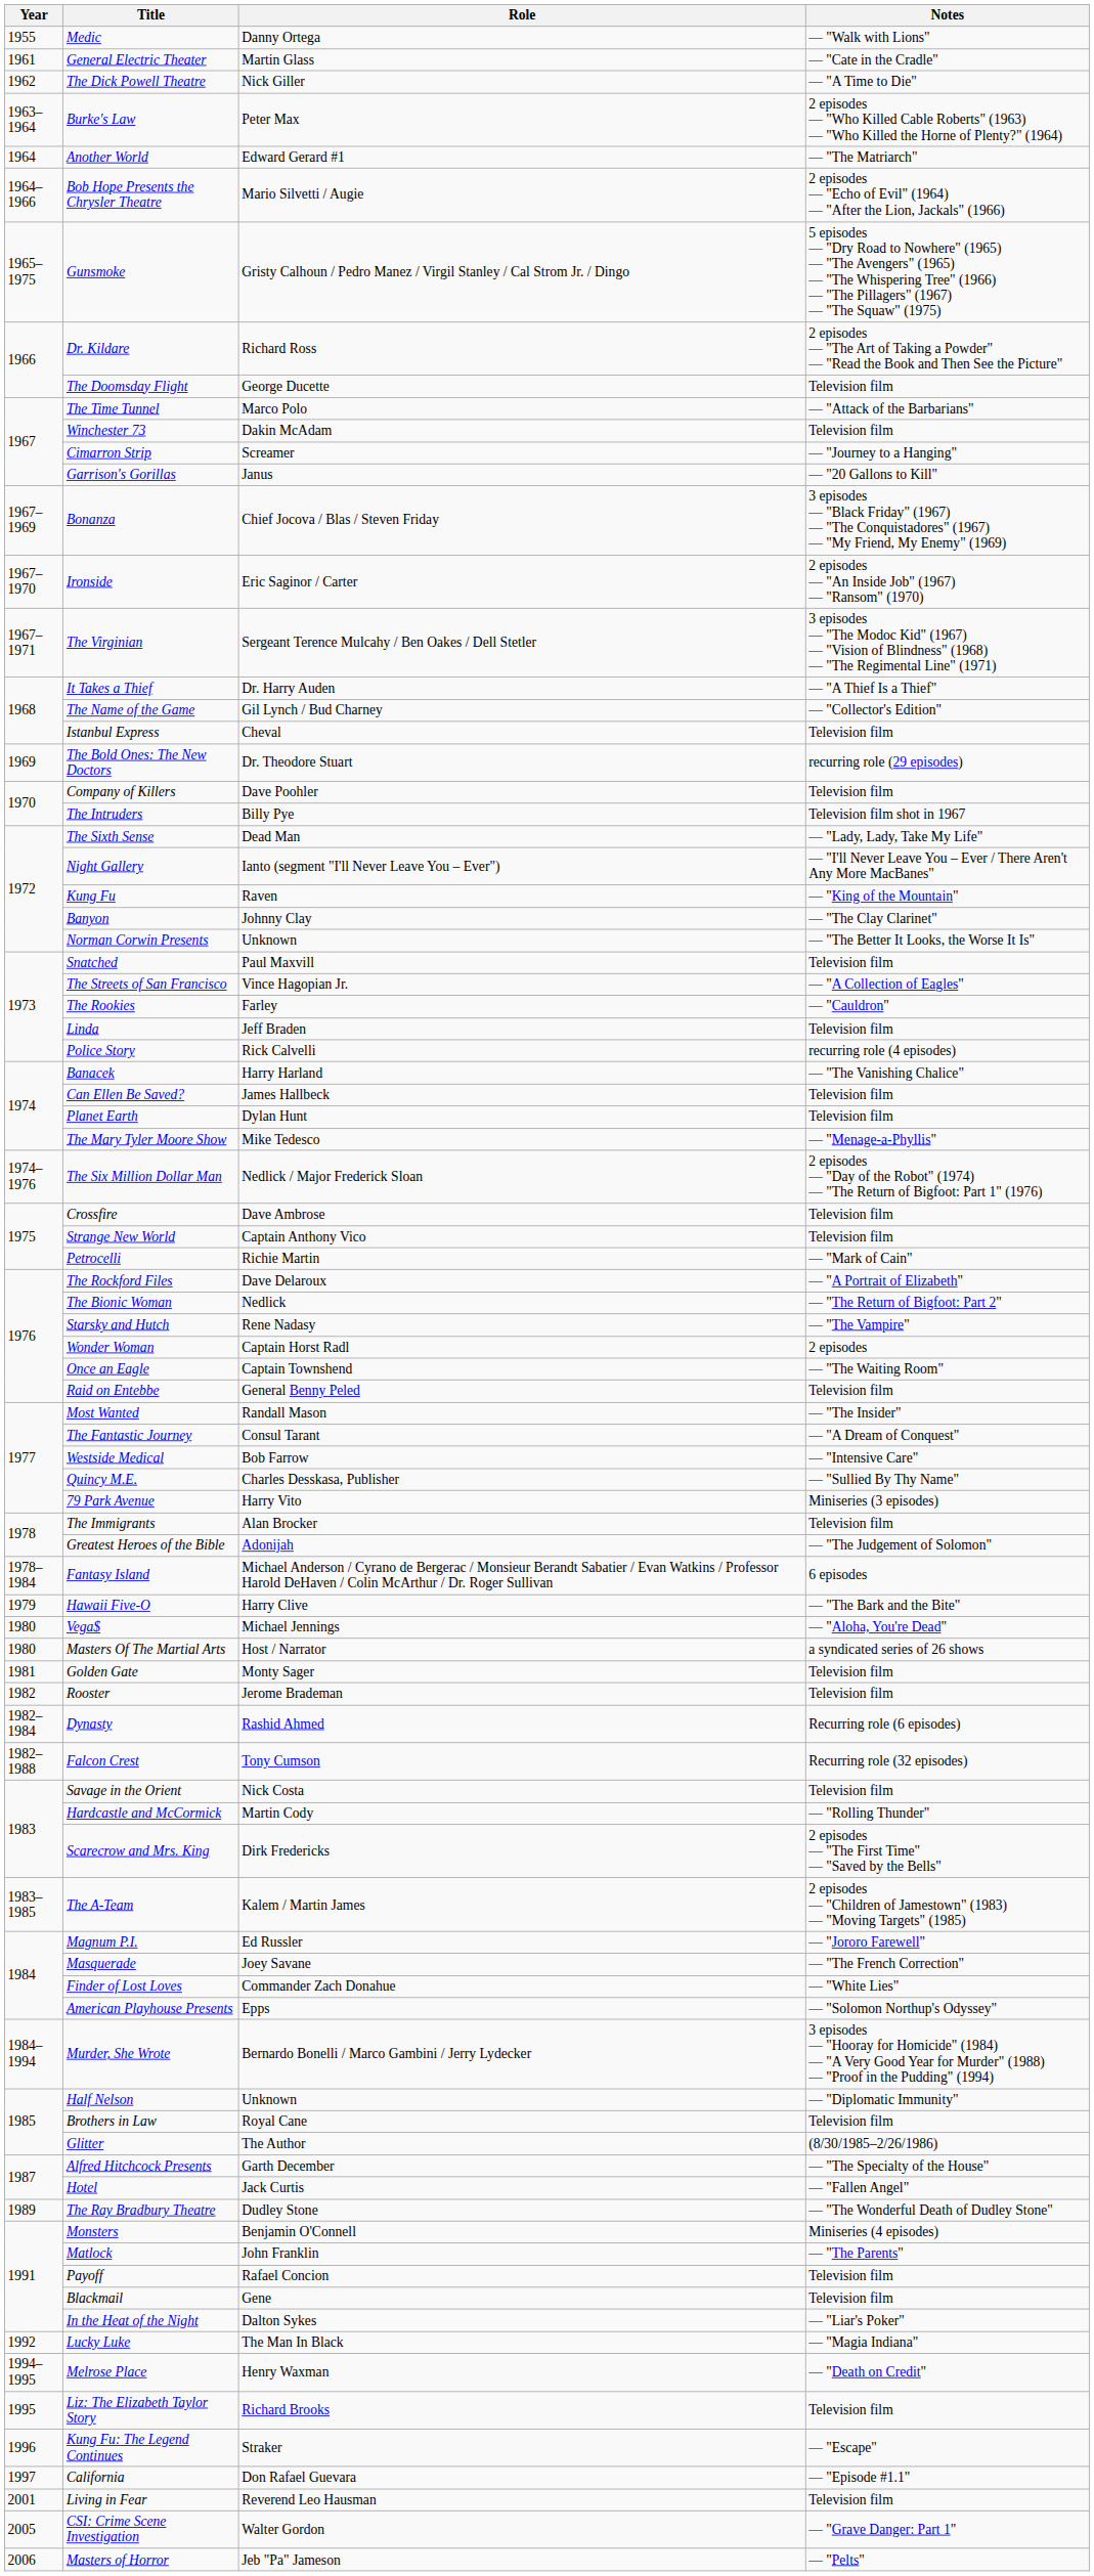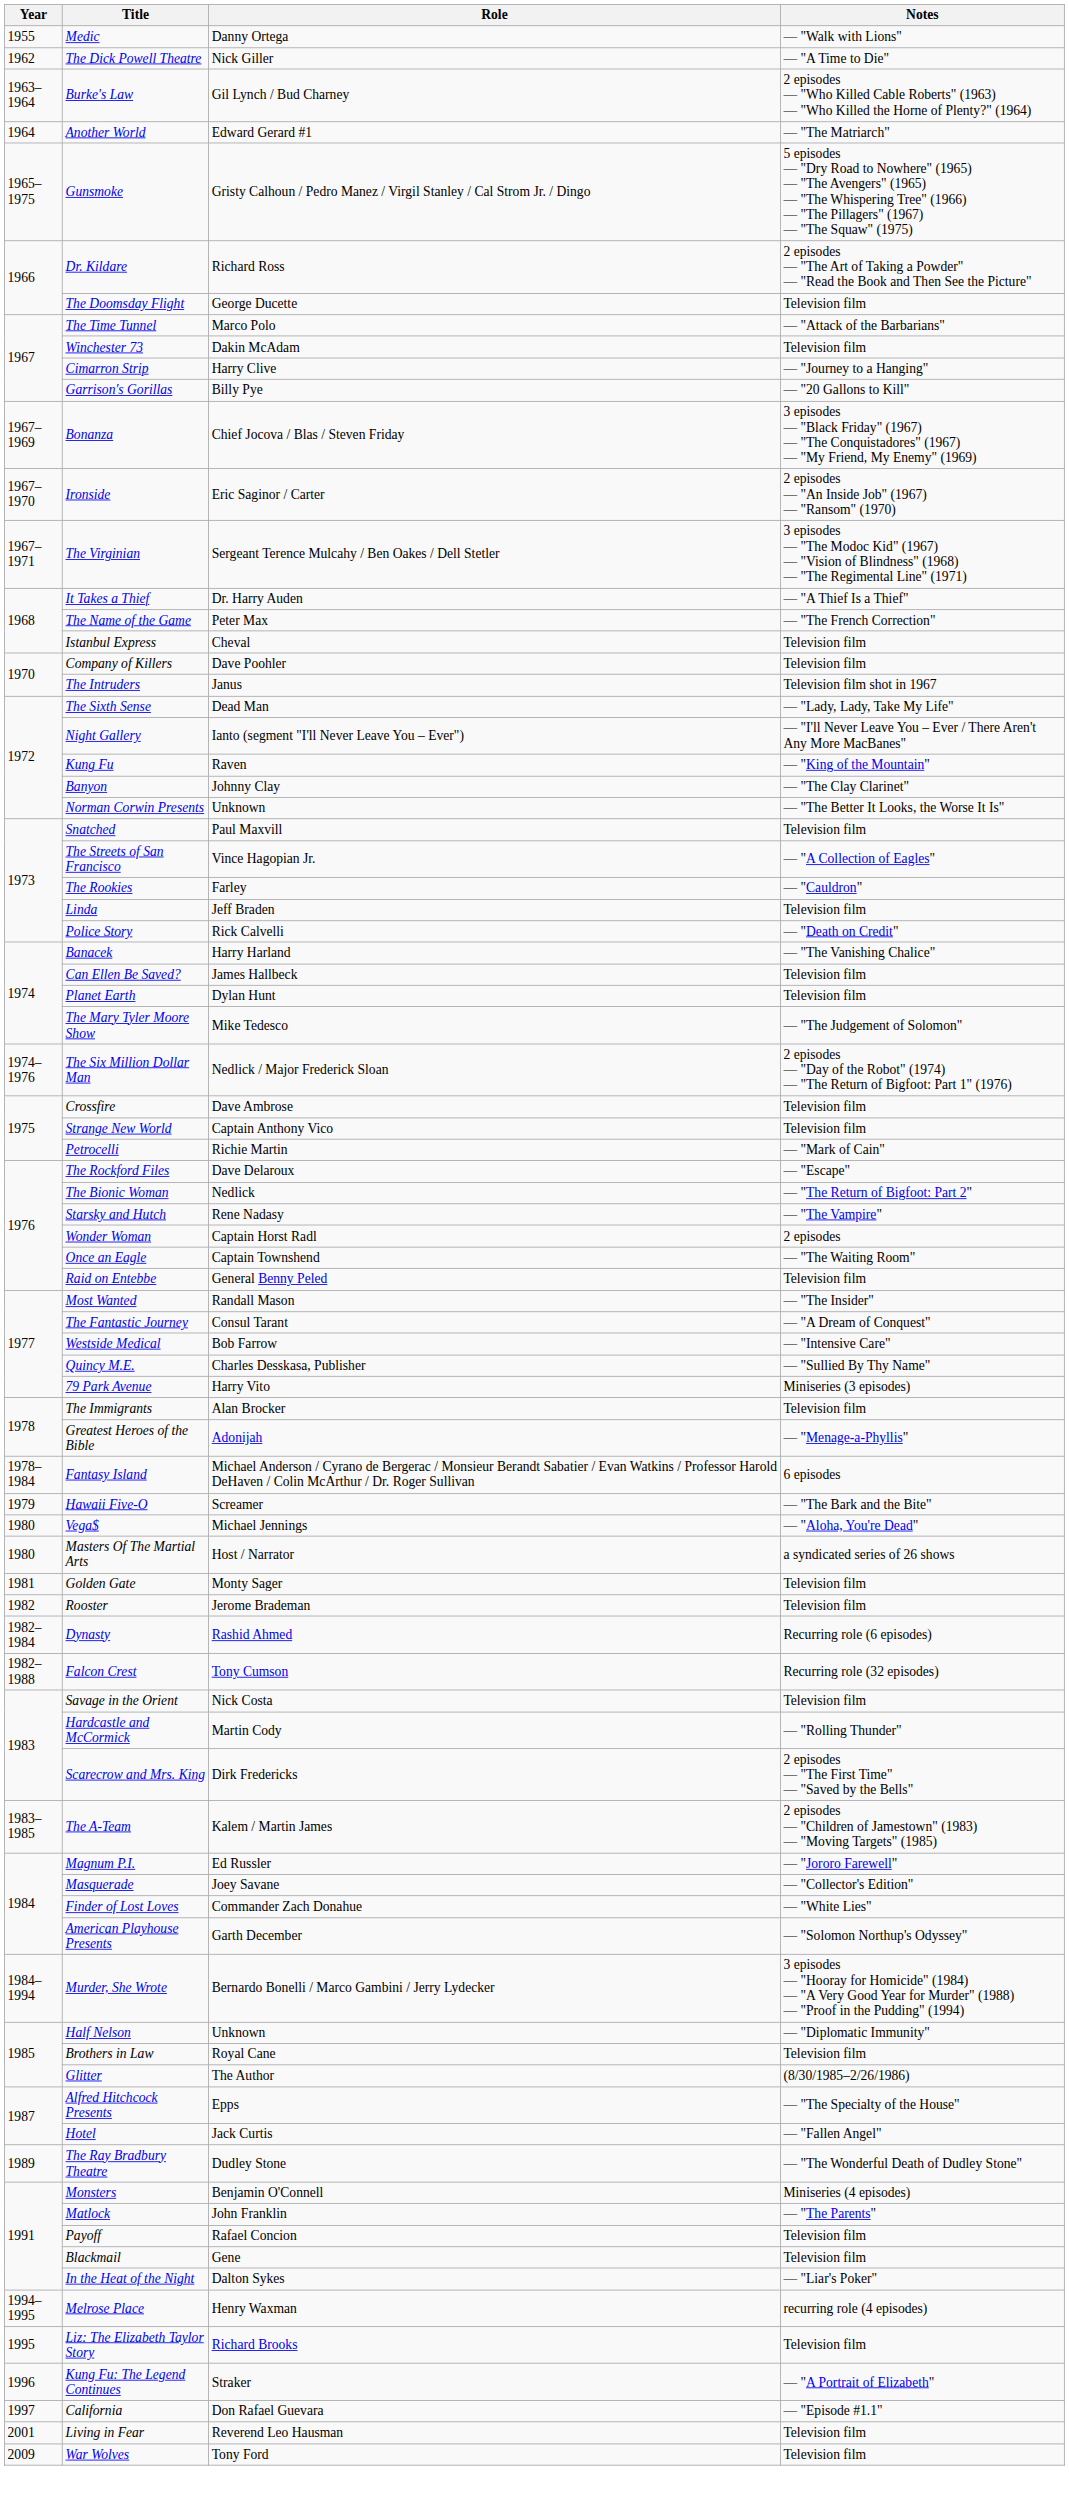 <table class="wikitable sortable">
 <tr>
 <th>Year</th>
 <th>Title</th>
 <th>Role</th>
 <th class="unsortable">Notes</th>
 </tr>
 <tr>
 <td>1955</td>
 <td><em><a href='#'>Medic</a></em></td>
 <td>Danny Ortega</td>
 <td>— "Walk with Lions"</td>
 </tr>
 <tr>
-<td>1961</td>
-<td><em><a href='#'>General Electric Theater</a></em></td>
-<td>Martin Glass</td>
-<td>— "Cate in the Cradle"</td>
-</tr>
-<tr>
 <td>1962</td>
 <td><em><a href='#'>The Dick Powell Theatre</a></em></td>
 <td>Nick Giller</td>
 <td>— "A Time to Die"</td>
 </tr>
 <tr>
 <td>1963–1964</td>
 <td><em><a href='#'>Burke's Law</a></em></td>
-<td>Peter Max</td>
+<td>Gil Lynch / Bud Charney</td>
 <td>2 episodes<br>— "Who Killed Cable Roberts" (1963)<br>— "Who Killed the Horne of Plenty?" (1964)</td>
 </tr>
 <tr>
 <td>1964</td>
 <td><em><a href='#'>Another World</a></em></td>
 <td>Edward Gerard #1</td>
 <td>— "The Matriarch"</td>
-</tr>
-<tr http://www.anotherworldhomepage.com/1edward.html>
-<td>1964–1966</td>
-<td><em><a href='#'>Bob Hope Presents the Chrysler Theatre</a></em></td>
-<td>Mario Silvetti / Augie</td>
-<td>2 episodes<br>— "Echo of Evil" (1964)<br>— "After the Lion, Jackals" (1966)</td>
 </tr>
 <tr>
 <td>1965–1975</td>
 <td><em><a href='#'>Gunsmoke</a></em></td>
 <td>Gristy Calhoun / Pedro Manez / Virgil Stanley / Cal Strom Jr. / Dingo</td>
 <td>5 episodes<br>— "Dry Road to Nowhere" (1965)<br>— "The Avengers" (1965)<br>— "The Whispering Tree" (1966)<br>— "The Pillagers" (1967)<br>— "The Squaw" (1975)</td>
 </tr>
 <tr>
 <td rowspan="2">1966</td>
 <td><em><a href='#'>Dr. Kildare</a></em></td>
 <td>Richard Ross</td>
 <td>2 episodes<br>— "The Art of Taking a Powder"<br>— "Read the Book and Then See the Picture"</td>
 </tr>
 <tr>
 <td><em><a href='#'>The Doomsday Flight</a></em></td>
 <td>George Ducette</td>
 <td>Television film</td>
 </tr>
 <tr>
 <td rowspan="4">1967</td>
 <td><em><a href='#'>The Time Tunnel</a></em></td>
 <td>Marco Polo</td>
 <td>— "Attack of the Barbarians"</td>
 </tr>
 <tr>
 <td><em><a href='#'>Winchester 73</a></em></td>
 <td>Dakin McAdam</td>
 <td>Television film</td>
 </tr>
 <tr>
 <td><em><a href='#'>Cimarron Strip</a></em></td>
-<td>Screamer</td>
+<td>Harry Clive</td>
 <td>— "Journey to a Hanging"</td>
 </tr>
 <tr>
 <td><em><a href='#'>Garrison's Gorillas</a></em></td>
-<td>Janus</td>
+<td>Billy Pye</td>
 <td>— "20 Gallons to Kill"</td>
 </tr>
 <tr>
 <td>1967–1969</td>
 <td><em><a href='#'>Bonanza</a></em></td>
 <td>Chief Jocova / Blas / Steven Friday</td>
 <td>3 episodes<br>— "Black Friday" (1967)<br>— "The Conquistadores" (1967)<br>— "My Friend, My Enemy" (1969)</td>
 </tr>
 <tr>
 <td>1967–1970</td>
 <td><em><a href='#'>Ironside</a></em></td>
 <td>Eric Saginor / Carter</td>
 <td>2 episodes<br>— "An Inside Job" (1967)<br>— "Ransom" (1970)</td>
 </tr>
 <tr>
 <td>1967–1971</td>
 <td><em><a href='#'>The Virginian</a></em></td>
 <td>Sergeant Terence Mulcahy / Ben Oakes / Dell Stetler</td>
 <td>3 episodes<br>— "The Modoc Kid" (1967)<br>— "Vision of Blindness" (1968)<br>— "The Regimental Line" (1971)</td>
 </tr>
 <tr>
 <td rowspan="3">1968</td>
 <td><em><a href='#'>It Takes a Thief</a></em></td>
 <td>Dr. Harry Auden</td>
 <td>— "A Thief Is a Thief"</td>
 </tr>
 <tr>
 <td><em><a href='#'>The Name of the Game</a></em></td>
-<td>Gil Lynch / Bud Charney</td>
-<td>— "Collector's Edition"</td>
+<td>Peter Max</td>
+<td>— "The French Correction"</td>
 </tr>
 <tr>
 <td><em>Istanbul Express</em></td>
 <td>Cheval</td>
 <td>Television film</td>
-</tr>
-<tr>
-<td>1969</td>
-<td><em><a href='#'>The Bold Ones: The New Doctors</a></em></td>
-<td>Dr. Theodore Stuart</td>
-<td>recurring role (<a href='#'>29 episodes</a>)</td>
 </tr>
 <tr>
 <td rowspan="2">1970</td>
 <td><em>Company of Killers</em></td>
 <td>Dave Poohler</td>
 <td>Television film</td>
 </tr>
 <tr>
 <td><em><a href='#'>The Intruders</a></em></td>
-<td>Billy Pye</td>
+<td>Janus</td>
 <td>Television film shot in 1967</td>
 </tr>
 <tr>
 <td rowspan="5">1972</td>
 <td><em><a href='#'>The Sixth Sense</a></em></td>
 <td>Dead Man</td>
 <td>— "Lady, Lady, Take My Life"</td>
 </tr>
 <tr>
 <td><em><a href='#'>Night Gallery</a></em></td>
 <td>Ianto (segment "I'll Never Leave You – Ever")</td>
 <td>— "I'll Never Leave You – Ever / There Aren't Any More MacBanes"</td>
 </tr>
 <tr>
 <td><em><a href='#'>Kung Fu</a></em></td>
 <td>Raven</td>
 <td>— "<a href='#'>King of the Mountain</a>"</td>
 </tr>
 <tr>
 <td><em><a href='#'>Banyon</a></em></td>
 <td>Johnny Clay</td>
 <td>— "The Clay Clarinet"</td>
 </tr>
 <tr>
 <td><em><a href='#'>Norman Corwin Presents</a></em></td>
 <td>Unknown</td>
 <td>— "The Better It Looks, the Worse It Is"</td>
 </tr>
 <tr>
 <td rowspan="5">1973</td>
 <td><em><a href='#'>Snatched</a></em></td>
 <td>Paul Maxvill</td>
 <td>Television film</td>
 </tr>
 <tr>
 <td><em><a href='#'>The Streets of San Francisco</a></em></td>
 <td>Vince Hagopian Jr.</td>
 <td>— "<a href='#'>A Collection of Eagles</a>"</td>
 </tr>
 <tr>
 <td><em><a href='#'>The Rookies</a></em></td>
 <td>Farley</td>
 <td>— "<a href='#'>Cauldron</a>"</td>
 </tr>
 <tr>
 <td><em><a href='#'>Linda</a></em></td>
 <td>Jeff Braden</td>
 <td>Television film</td>
 </tr>
 <tr>
 <td><em><a href='#'>Police Story</a></em></td>
 <td>Rick Calvelli</td>
-<td>recurring role (4 episodes)</td>
+<td>— "<a href='#'>Death on Credit</a>"</td>
 </tr>
 <tr>
 <td rowspan="4">1974</td>
 <td><em><a href='#'>Banacek</a></em></td>
 <td>Harry Harland</td>
 <td>— "The Vanishing Chalice"</td>
 </tr>
 <tr>
 <td><em><a href='#'>Can Ellen Be Saved?</a></em></td>
 <td>James Hallbeck</td>
 <td>Television film</td>
 </tr>
 <tr>
 <td><em><a href='#'>Planet Earth</a></em></td>
 <td>Dylan Hunt</td>
 <td>Television film</td>
 </tr>
 <tr>
 <td><em><a href='#'>The Mary Tyler Moore Show</a></em></td>
 <td>Mike Tedesco</td>
-<td>— "<a href='#'>Menage-a-Phyllis</a>"</td>
+<td>— "The Judgement of Solomon"</td>
 </tr>
 <tr>
 <td>1974–1976</td>
 <td><em><a href='#'>The Six Million Dollar Man</a></em></td>
 <td>Nedlick / Major Frederick Sloan</td>
 <td>2 episodes<br>— "Day of the Robot" (1974)<br>— "The Return of Bigfoot: Part 1" (1976)</td>
 </tr>
 <tr>
 <td rowspan="3">1975</td>
 <td><em>Crossfire</em></td>
 <td>Dave Ambrose</td>
 <td>Television film</td>
 </tr>
 <tr>
 <td><em><a href='#'>Strange New World</a></em></td>
 <td>Captain Anthony Vico</td>
 <td>Television film</td>
 </tr>
 <tr>
 <td><em><a href='#'>Petrocelli</a></em></td>
 <td>Richie Martin</td>
 <td>— "Mark of Cain"</td>
 </tr>
 <tr>
 <td rowspan="6">1976</td>
 <td><em><a href='#'>The Rockford Files</a></em></td>
 <td>Dave Delaroux</td>
-<td>— "<a href='#'>A Portrait of Elizabeth</a>"</td>
+<td>— "Escape"</td>
 </tr>
 <tr>
 <td><em><a href='#'>The Bionic Woman</a></em></td>
 <td>Nedlick</td>
 <td>— "<a href='#'>The Return of Bigfoot: Part 2</a>"</td>
 </tr>
 <tr>
 <td><em><a href='#'>Starsky and Hutch</a></em></td>
 <td>Rene Nadasy</td>
 <td>— "<a href='#'>The Vampire</a>"</td>
 </tr>
 <tr>
 <td><em><a href='#'>Wonder Woman</a></em></td>
 <td>Captain Horst Radl</td>
 <td>2 episodes</td>
 </tr>
 <tr>
 <td><em><a href='#'>Once an Eagle</a></em></td>
 <td>Captain Townshend</td>
 <td>— "The Waiting Room"</td>
 </tr>
 <tr>
 <td><em><a href='#'>Raid on Entebbe</a></em></td>
 <td>General <a href='#'>Benny Peled</a></td>
 <td>Television film</td>
 </tr>
 <tr>
 <td rowspan="5">1977</td>
 <td><em><a href='#'>Most Wanted</a></em></td>
 <td>Randall Mason</td>
 <td>— "The Insider"</td>
 </tr>
 <tr>
 <td><em><a href='#'>The Fantastic Journey</a></em></td>
 <td>Consul Tarant</td>
 <td>— "A Dream of Conquest"</td>
 </tr>
 <tr>
 <td><em><a href='#'>Westside Medical</a></em></td>
 <td>Bob Farrow</td>
 <td>— "Intensive Care"</td>
 </tr>
 <tr>
 <td><em><a href='#'>Quincy M.E.</a></em></td>
 <td>Charles Desskasa, Publisher</td>
 <td>— "Sullied By Thy Name"</td>
 </tr>
 <tr>
 <td><em><a href='#'>79 Park Avenue</a></em></td>
 <td>Harry Vito</td>
 <td>Miniseries (3 episodes)</td>
 </tr>
 <tr>
 <td rowspan="2">1978</td>
 <td><em>The Immigrants</em></td>
 <td>Alan Brocker</td>
 <td>Television film</td>
 </tr>
 <tr>
 <td><em>Greatest Heroes of the Bible</em></td>
 <td><a href='#'>Adonijah</a></td>
-<td>— "The Judgement of Solomon"</td>
+<td>— "<a href='#'>Menage-a-Phyllis</a>"</td>
 </tr>
 <tr>
 <td>1978–1984</td>
 <td><em><a href='#'>Fantasy Island</a></em></td>
 <td>Michael Anderson / Cyrano de Bergerac / Monsieur Berandt Sabatier / Evan Watkins / Professor Harold DeHaven / Colin McArthur / Dr. Roger Sullivan</td>
 <td>6 episodes</td>
 </tr>
 <tr>
 <td>1979</td>
 <td><em><a href='#'>Hawaii Five-O</a></em></td>
-<td>Harry Clive</td>
+<td>Screamer</td>
 <td>— "The Bark and the Bite"</td>
 </tr>
 <tr>
 <td>1980</td>
 <td><em><a href='#'>Vega$</a></em></td>
 <td>Michael Jennings</td>
 <td>— "<a href='#'>Aloha, You're Dead</a>"</td>
 </tr>
 <tr>
 <td>1980</td>
 <td><em>Masters Of The Martial Arts</em></td>
 <td>Host / Narrator</td>
 <td>a syndicated series of 26 shows</td>
 </tr>
 <tr>
 <td>1981</td>
 <td><em>Golden Gate</em></td>
 <td>Monty Sager</td>
 <td>Television film</td>
 </tr>
 <tr>
 <td>1982</td>
 <td><em>Rooster</em></td>
 <td>Jerome Brademan</td>
 <td>Television film</td>
 </tr>
 <tr>
 <td>1982–1984</td>
 <td><em><a href='#'>Dynasty</a></em></td>
 <td><a href='#'>Rashid Ahmed</a></td>
 <td>Recurring role (6 episodes)</td>
 </tr>
 <tr>
 <td>1982–1988</td>
 <td><em><a href='#'>Falcon Crest</a></em></td>
 <td><a href='#'>Tony Cumson</a></td>
 <td>Recurring role (32 episodes)</td>
 </tr>
 <tr>
 <td rowspan="3">1983</td>
 <td><em>Savage in the Orient</em></td>
 <td>Nick Costa</td>
 <td>Television film</td>
 </tr>
 <tr>
 <td><em><a href='#'>Hardcastle and McCormick</a></em></td>
 <td>Martin Cody</td>
 <td>— "Rolling Thunder"</td>
 </tr>
 <tr>
 <td><em><a href='#'>Scarecrow and Mrs. King</a></em></td>
 <td>Dirk Fredericks</td>
 <td>2 episodes<br>— "The First Time"<br>— "Saved by the Bells"</td>
 </tr>
 <tr>
 <td>1983–1985</td>
 <td><em><a href='#'>The A-Team</a></em></td>
 <td>Kalem / Martin James</td>
 <td>2 episodes<br>— "Children of Jamestown" (1983)<br>— "Moving Targets" (1985)</td>
 </tr>
 <tr>
 <td rowspan="4">1984</td>
 <td><em><a href='#'>Magnum P.I.</a></em></td>
 <td>Ed Russler</td>
 <td>— "<a href='#'>Jororo Farewell</a>"</td>
 </tr>
 <tr>
 <td><em><a href='#'>Masquerade</a></em></td>
 <td>Joey Savane</td>
-<td>— "The French Correction"</td>
+<td>— "Collector's Edition"</td>
 </tr>
 <tr>
 <td><em><a href='#'>Finder of Lost Loves</a></em></td>
 <td>Commander Zach Donahue</td>
 <td>— "White Lies"</td>
 </tr>
 <tr>
 <td><em><a href='#'>American Playhouse Presents</a></em></td>
-<td>Epps</td>
+<td>Garth December</td>
 <td>— "Solomon Northup's Odyssey"</td>
 </tr>
 <tr>
 <td>1984–1994</td>
 <td><em><a href='#'>Murder, She Wrote</a></em></td>
 <td>Bernardo Bonelli / Marco Gambini / Jerry Lydecker</td>
 <td>3 episodes<br>— "Hooray for Homicide" (1984)<br>— "A Very Good Year for Murder" (1988)<br>— "Proof in the Pudding" (1994)</td>
 </tr>
 <tr>
 <td rowspan="3">1985</td>
 <td><em><a href='#'>Half Nelson</a></em></td>
 <td>Unknown</td>
 <td>— "Diplomatic Immunity"</td>
 </tr>
 <tr>
 <td><em>Brothers in Law</em></td>
 <td>Royal Cane</td>
 <td>Television film</td>
 </tr>
 <tr>
 <td><em><a href='#'>Glitter</a></em></td>
 <td>The Author</td>
 <td>(8/30/1985–2/26/1986)</td>
 </tr>
 <tr>
 <td rowspan="2">1987</td>
 <td><em><a href='#'>Alfred Hitchcock Presents</a></em></td>
-<td>Garth December</td>
+<td>Epps</td>
 <td>— "The Specialty of the House"</td>
 </tr>
 <tr>
 <td><em><a href='#'>Hotel</a></em></td>
 <td>Jack Curtis</td>
 <td>— "Fallen Angel"</td>
 </tr>
 <tr>
 <td>1989</td>
 <td><em><a href='#'>The Ray Bradbury Theatre</a></em></td>
 <td>Dudley Stone</td>
 <td>— "The Wonderful Death of Dudley Stone"</td>
 </tr>
 <tr>
 <td rowspan="5">1991</td>
 <td><em><a href='#'>Monsters</a></em></td>
 <td>Benjamin O'Connell</td>
 <td>Miniseries (4 episodes)</td>
 </tr>
 <tr>
 <td><em><a href='#'>Matlock</a></em></td>
 <td>John Franklin</td>
 <td>— "<a href='#'>The Parents</a>"</td>
 </tr>
 <tr>
 <td><em>Payoff</em></td>
 <td>Rafael Concion</td>
 <td>Television film</td>
 </tr>
 <tr>
 <td><em>Blackmail</em></td>
 <td>Gene</td>
 <td>Television film</td>
 </tr>
 <tr>
 <td><em><a href='#'>In the Heat of the Night</a></em></td>
 <td>Dalton Sykes</td>
 <td>— "Liar's Poker"</td>
 </tr>
 <tr>
-<td>1992</td>
-<td><em><a href='#'>Lucky Luke</a></em></td>
-<td>The Man In Black</td>
-<td>— "Magia Indiana"</td>
-</tr>
-<tr>
 <td>1994–1995</td>
 <td><em><a href='#'>Melrose Place</a></em></td>
 <td>Henry Waxman</td>
-<td>— "<a href='#'>Death on Credit</a>"</td>
+<td>recurring role (4 episodes)</td>
 </tr>
 <tr>
 <td>1995</td>
 <td><em><a href='#'>Liz: The Elizabeth Taylor Story</a></em></td>
 <td><a href='#'>Richard Brooks</a></td>
 <td>Television film</td>
 </tr>
 <tr>
 <td>1996</td>
 <td><em><a href='#'>Kung Fu: The Legend Continues</a></em></td>
 <td>Straker</td>
-<td>— "Escape"</td>
+<td>— "<a href='#'>A Portrait of Elizabeth</a>"</td>
 </tr>
 <tr>
 <td>1997</td>
 <td><em>California</em></td>
 <td>Don Rafael Guevara</td>
 <td>— "Episode #1.1"</td>
 </tr>
 <tr>
 <td>2001</td>
 <td><em>Living in Fear</em></td>
 <td>Reverend Leo Hausman</td>
 <td>Television film</td>
 </tr>
 <tr>
-<td>2005</td>
-<td><em><a href='#'>CSI: Crime Scene Investigation</a></em></td>
-<td>Walter Gordon</td>
-<td>— "<a href='#'>Grave Danger: Part 1</a>"</td>
-</tr>
-<tr>
-<td>2006</td>
-<td><em><a href='#'>Masters of Horror</a></em></td>
-<td>Jeb "Pa" Jameson</td>
-<td>— "<a href='#'>Pelts</a>"</td>
+<td>2009</td>
+<td><em><a href='#'>War Wolves</a></em></td>
+<td>Tony Ford</td>
+<td>Television film</td>
 </tr>
 </table>
